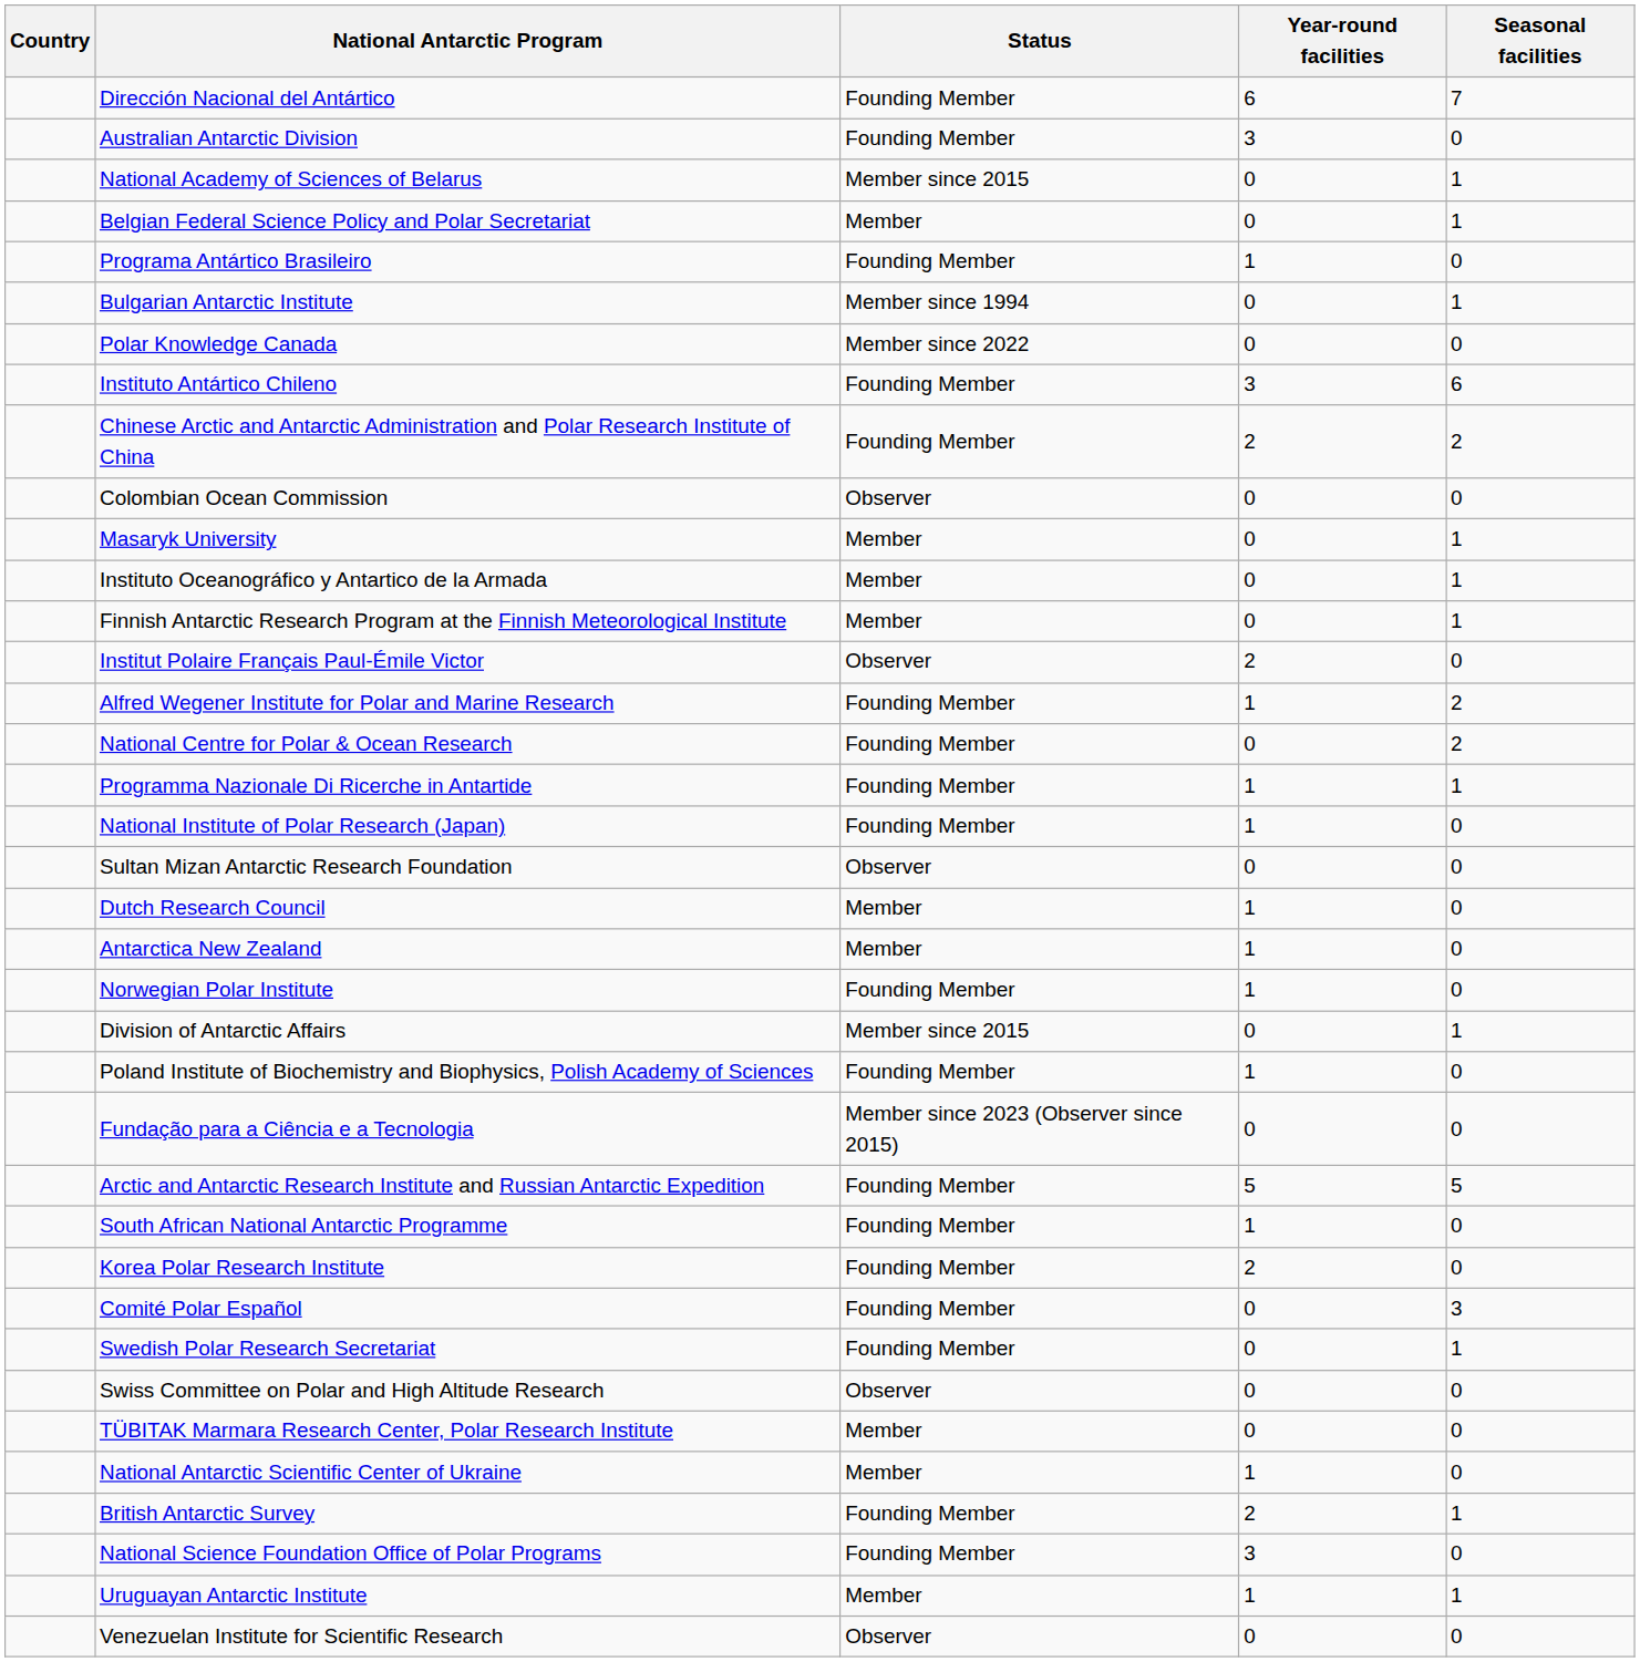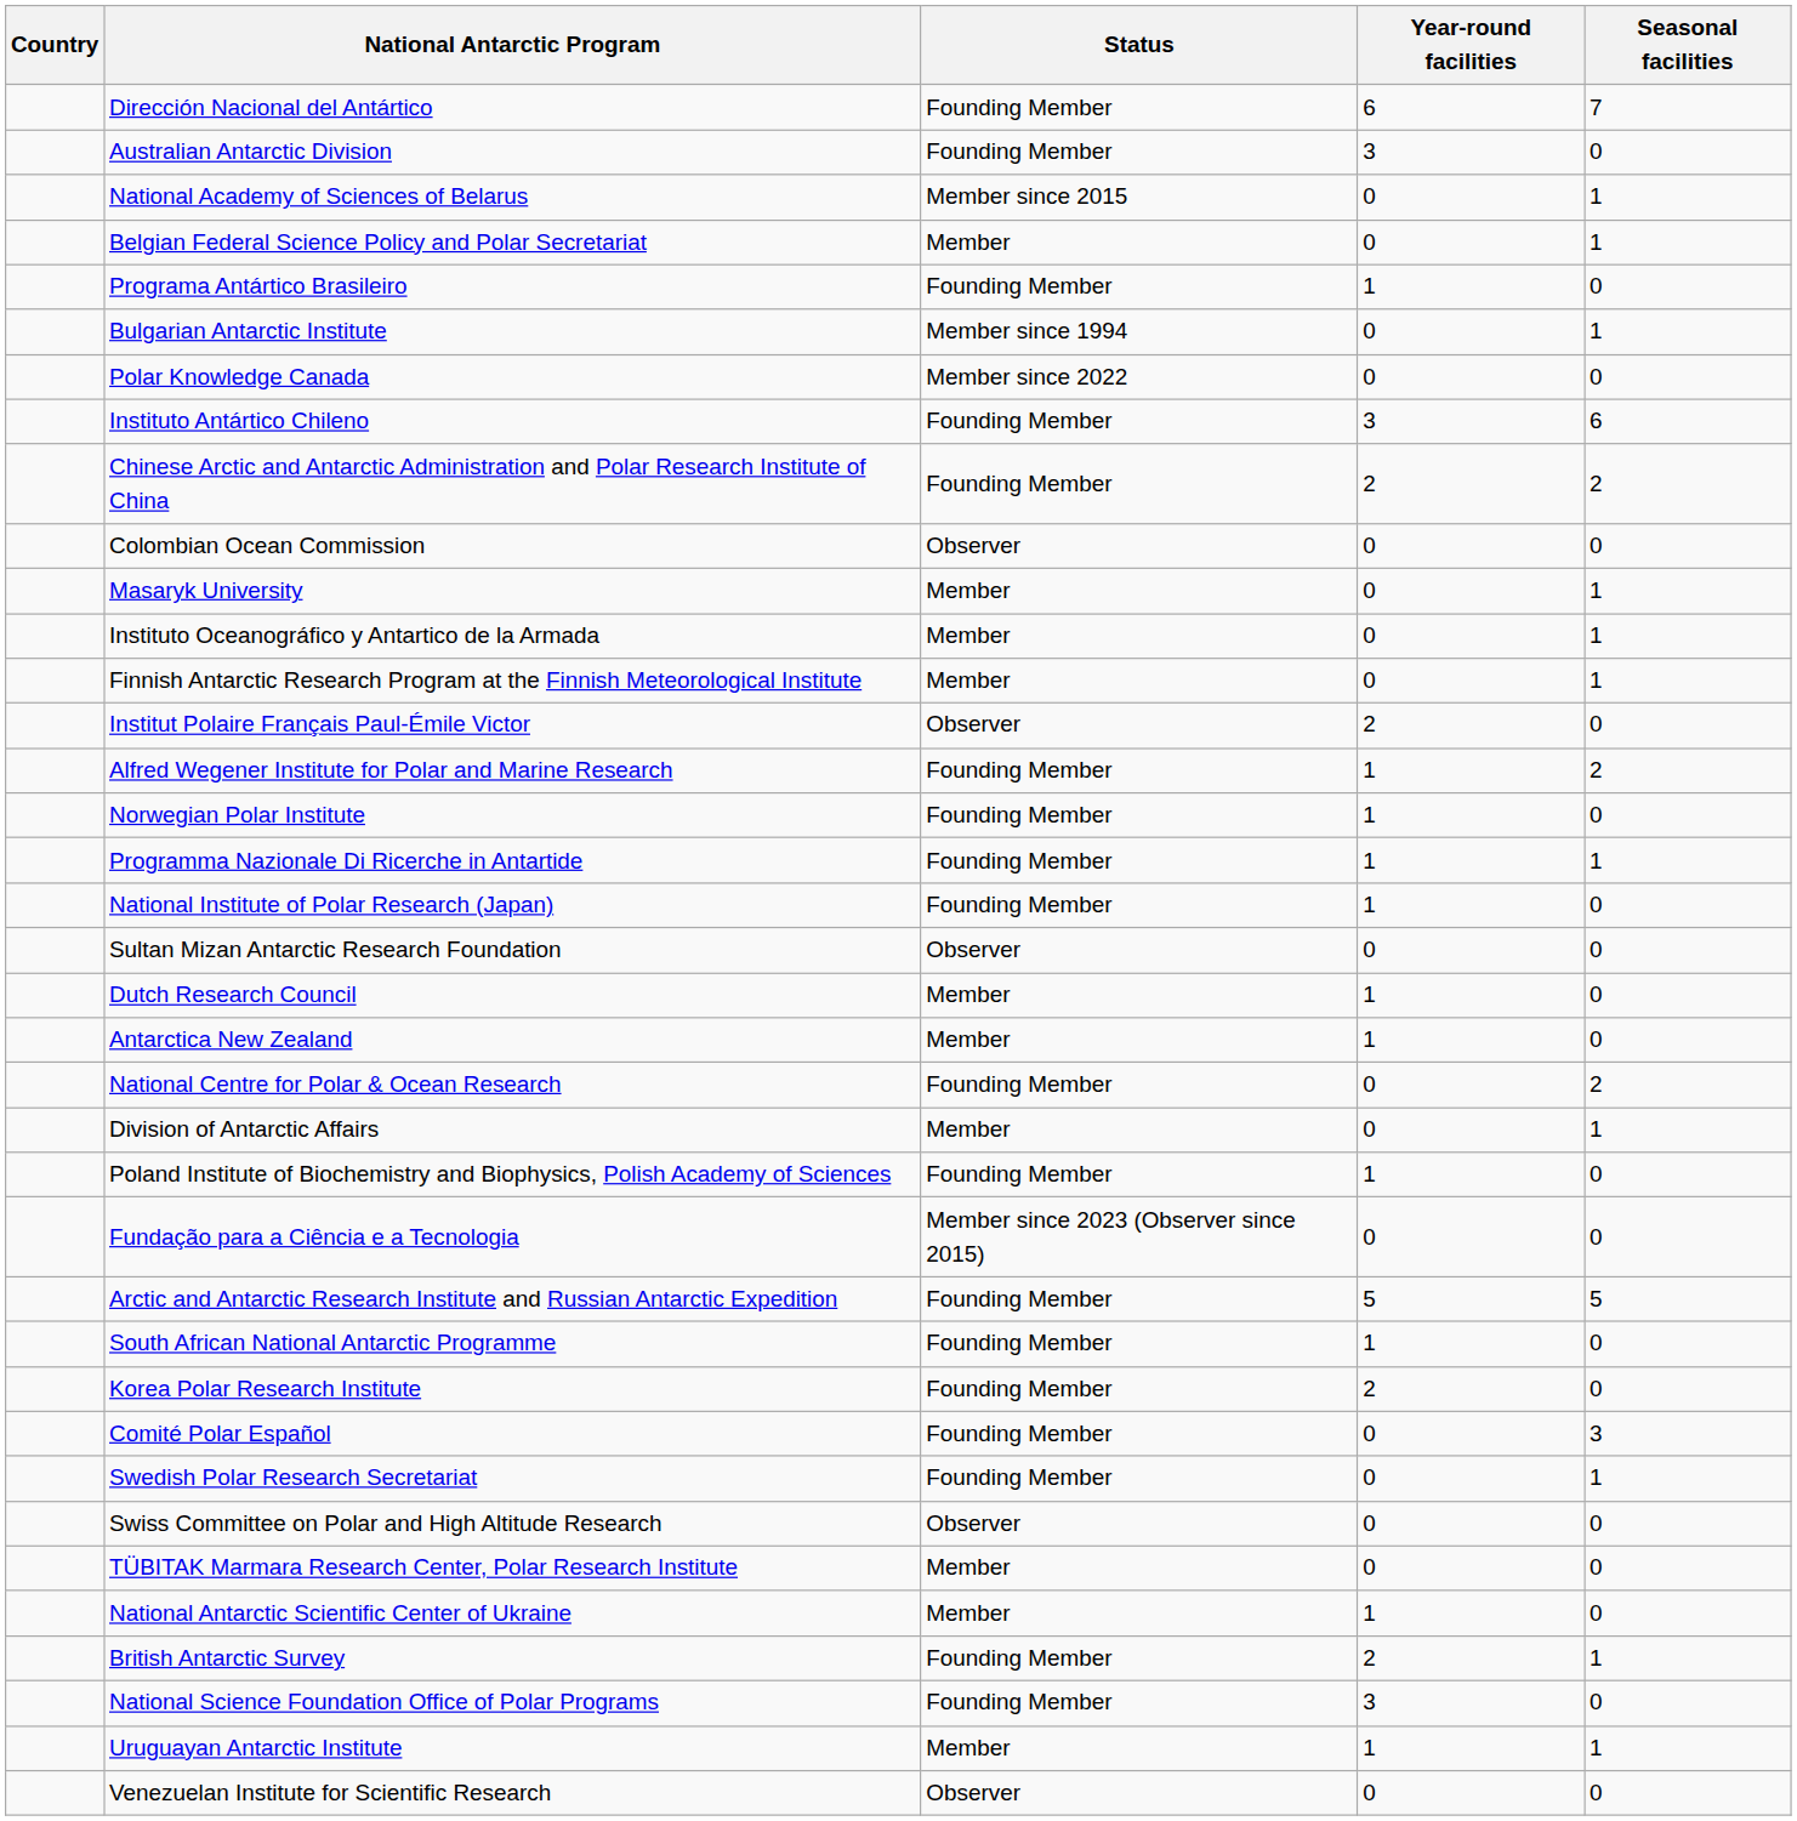 <table class="wikitable sortable" style="font-size:1.00em; text-align:left; line-height:1.5em;">
 <tr>
 <th>Country</th>
 <th>National Antarctic Program</th>
 <th>Status</th>
 <th>Year-round facilities</th>
 <th>Seasonal facilities</th>
 </tr>
 <tr>
 <td></td>
 <td><a href='#'>Dirección Nacional del Antártico</a></td>
 <td>Founding Member</td>
 <td>6</td>
 <td>7</td>
 </tr>
 <tr>
 <td></td>
 <td><a href='#'>Australian Antarctic Division</a></td>
 <td>Founding Member</td>
 <td>3</td>
 <td>0</td>
 </tr>
 <tr>
 <td></td>
 <td><a href='#'>National Academy of Sciences of Belarus</a></td>
 <td>Member since 2015</td>
 <td>0</td>
 <td>1</td>
 </tr>
 <tr>
 <td></td>
 <td><a href='#'>Belgian Federal Science Policy and Polar Secretariat</a></td>
 <td>Member</td>
 <td>0</td>
 <td>1</td>
 </tr>
 <tr>
 <td></td>
 <td><a href='#'>Programa Antártico Brasileiro</a></td>
 <td>Founding Member</td>
 <td>1</td>
 <td>0</td>
 </tr>
 <tr>
 <td></td>
 <td><a href='#'>Bulgarian Antarctic Institute</a></td>
 <td>Member since 1994</td>
 <td>0</td>
 <td>1</td>
 </tr>
 <tr>
 <td></td>
 <td><a href='#'>Polar Knowledge Canada</a></td>
 <td>Member since 2022</td>
 <td>0</td>
 <td>0</td>
 </tr>
 <tr>
 <td></td>
 <td><a href='#'>Instituto Antártico Chileno</a></td>
 <td>Founding Member</td>
 <td>3</td>
 <td>6</td>
 </tr>
 <tr>
 <td></td>
 <td><a href='#'>Chinese Arctic and Antarctic Administration</a> and <a href='#'>Polar Research Institute of China</a></td>
 <td>Founding Member</td>
 <td>2</td>
 <td>2</td>
 </tr>
 <tr>
 <td></td>
 <td>Colombian Ocean Commission</td>
 <td>Observer</td>
 <td>0</td>
 <td>0</td>
 </tr>
 <tr>
 <td></td>
 <td><a href='#'>Masaryk University</a></td>
 <td>Member</td>
 <td>0</td>
 <td>1</td>
 </tr>
 <tr>
 <td></td>
 <td>Instituto Oceanográfico y Antartico de la Armada</td>
 <td>Member</td>
 <td>0</td>
 <td>1</td>
 </tr>
 <tr>
 <td></td>
 <td>Finnish Antarctic Research Program at the <a href='#'>Finnish Meteorological Institute</a></td>
 <td>Member</td>
 <td>0</td>
 <td>1</td>
 </tr>
 <tr>
 <td></td>
 <td><a href='#'>Institut Polaire Français Paul-Émile Victor</a></td>
 <td>Observer</td>
 <td>2</td>
 <td>0</td>
 </tr>
 <tr>
 <td></td>
 <td><a href='#'>Alfred Wegener Institute for Polar and Marine Research</a></td>
 <td>Founding Member</td>
 <td>1</td>
 <td>2</td>
 </tr>
 <tr>
 <td></td>
-<td><a href='#'>National Centre for Polar & Ocean Research</a></td>
+<td><a href='#'>Norwegian Polar Institute</a></td>
 <td>Founding Member</td>
+<td>1</td>
 <td>0</td>
-<td>2</td>
 </tr>
 <tr>
 <td></td>
 <td><a href='#'>Programma Nazionale Di Ricerche in Antartide</a></td>
 <td>Founding Member</td>
 <td>1</td>
 <td>1</td>
 </tr>
 <tr>
 <td></td>
 <td><a href='#'>National Institute of Polar Research (Japan)</a></td>
 <td>Founding Member</td>
 <td>1</td>
 <td>0</td>
 </tr>
 <tr>
 <td></td>
 <td>Sultan Mizan Antarctic Research Foundation</td>
 <td>Observer</td>
 <td>0</td>
 <td>0</td>
 </tr>
 <tr>
 <td></td>
 <td><a href='#'>Dutch Research Council</a></td>
 <td>Member</td>
 <td>1</td>
 <td>0</td>
 </tr>
 <tr>
 <td></td>
 <td><a href='#'>Antarctica New Zealand</a></td>
 <td>Member</td>
 <td>1</td>
 <td>0</td>
 </tr>
 <tr>
 <td></td>
-<td><a href='#'>Norwegian Polar Institute</a></td>
+<td><a href='#'>National Centre for Polar & Ocean Research</a></td>
 <td>Founding Member</td>
-<td>1</td>
 <td>0</td>
+<td>2</td>
 </tr>
 <tr>
 <td></td>
 <td>Division of Antarctic Affairs</td>
-<td>Member since 2015</td>
+<td>Member</td>
 <td>0</td>
 <td>1</td>
 </tr>
 <tr>
 <td></td>
 <td>Poland Institute of Biochemistry and Biophysics, <a href='#'>Polish Academy of Sciences</a></td>
 <td>Founding Member</td>
 <td>1</td>
 <td>0</td>
 </tr>
 <tr>
 <td></td>
 <td><a href='#'>Fundação para a Ciência e a Tecnologia</a></td>
 <td>Member since 2023 (Observer since 2015)</td>
 <td>0</td>
 <td>0</td>
 </tr>
 <tr>
 <td></td>
 <td><a href='#'>Arctic and Antarctic Research Institute</a> and <a href='#'>Russian Antarctic Expedition</a></td>
 <td>Founding Member</td>
 <td>5</td>
 <td>5</td>
 </tr>
 <tr>
 <td></td>
 <td><a href='#'>South African National Antarctic Programme</a></td>
 <td>Founding Member</td>
 <td>1</td>
 <td>0</td>
 </tr>
 <tr>
 <td></td>
 <td><a href='#'>Korea Polar Research Institute</a></td>
 <td>Founding Member</td>
 <td>2</td>
 <td>0</td>
 </tr>
 <tr>
 <td></td>
 <td><a href='#'>Comité Polar Español</a></td>
 <td>Founding Member</td>
 <td>0</td>
 <td>3</td>
 </tr>
 <tr>
 <td></td>
 <td><a href='#'>Swedish Polar Research Secretariat</a></td>
 <td>Founding Member</td>
 <td>0</td>
 <td>1</td>
 </tr>
 <tr>
 <td></td>
 <td>Swiss Committee on Polar and High Altitude Research</td>
 <td>Observer</td>
 <td>0</td>
 <td>0</td>
 </tr>
 <tr>
 <td></td>
 <td><a href='#'>TÜBITAK Marmara Research Center, Polar Research Institute</a></td>
 <td>Member</td>
 <td>0</td>
 <td>0</td>
 </tr>
 <tr>
 <td></td>
 <td><a href='#'>National Antarctic Scientific Center of Ukraine</a></td>
 <td>Member</td>
 <td>1</td>
 <td>0</td>
 </tr>
 <tr>
 <td></td>
 <td><a href='#'>British Antarctic Survey</a></td>
 <td>Founding Member</td>
 <td>2</td>
 <td>1</td>
 </tr>
 <tr>
 <td></td>
 <td><a href='#'>National Science Foundation Office of Polar Programs</a></td>
 <td>Founding Member</td>
 <td>3</td>
 <td>0</td>
 </tr>
 <tr>
 <td></td>
 <td><a href='#'>Uruguayan Antarctic Institute</a></td>
 <td>Member</td>
 <td>1</td>
 <td>1</td>
 </tr>
 <tr>
 <td></td>
 <td>Venezuelan Institute for Scientific Research</td>
 <td>Observer</td>
 <td>0</td>
 <td>0</td>
 </tr>
 </table>
